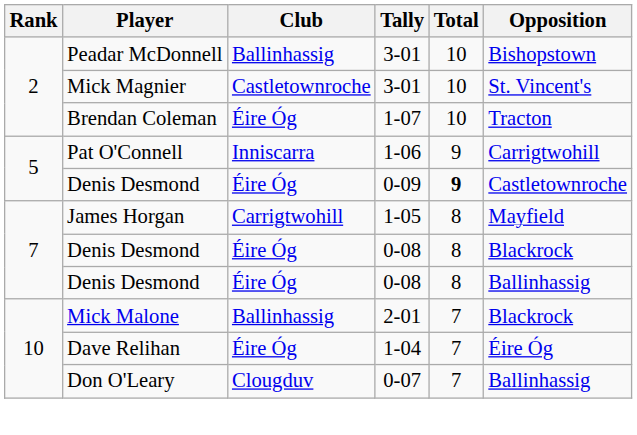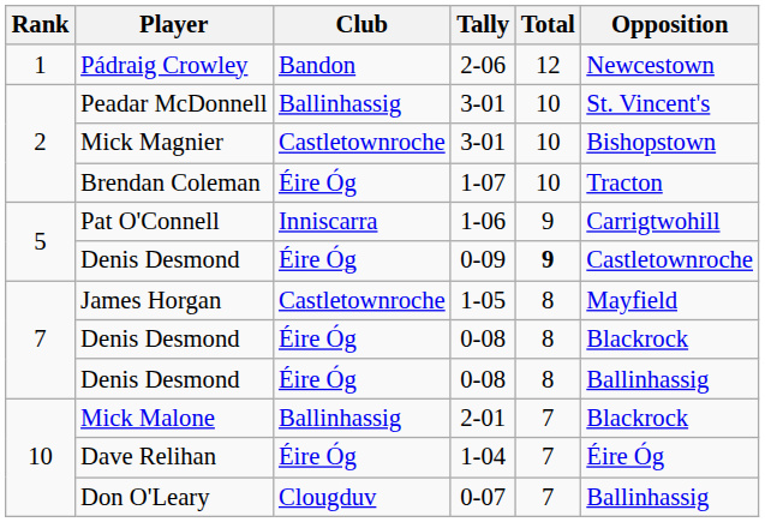 <table class="wikitable">
 <tr>
 <th>Rank</th>
 <th>Player</th>
 <th>Club</th>
 <th>Tally</th>
 <th>Total</th>
 <th>Opposition</th>
 </tr>
 <tr>
+<td rowspan="1" style="text-align:center;">1</td>
+<td><a href='#'>Pádraig Crowley</a></td>
+<td><a href='#'>Bandon</a></td>
+<td align=center>2-06</td>
+<td align=center>12</td>
+<td><a href='#'>Newcestown</a></td>
+</tr>
+<tr>
 <td rowspan="3" style="text-align:center;">2</td>
 <td>Peadar McDonnell</td>
 <td><a href='#'>Ballinhassig</a></td>
 <td align=center>3-01</td>
 <td align=center>10</td>
-<td><a href='#'>Bishopstown</a></td>
+<td><a href='#'>St. Vincent's</a></td>
 </tr>
 <tr>
 <td>Mick Magnier</td>
 <td><a href='#'>Castletownroche</a></td>
 <td align=center>3-01</td>
 <td align=center>10</td>
-<td><a href='#'>St. Vincent's</a></td>
+<td><a href='#'>Bishopstown</a></td>
 </tr>
 <tr>
 <td>Brendan Coleman</td>
 <td><a href='#'>Éire Óg</a></td>
 <td align=center>1-07</td>
 <td align=center>10</td>
 <td><a href='#'>Tracton</a></td>
 </tr>
 <tr>
 <td rowspan="2" style="text-align:center;">5</td>
 <td>Pat O'Connell</td>
 <td><a href='#'>Inniscarra</a></td>
 <td align=center>1-06</td>
 <td align=center>9</td>
 <td><a href='#'>Carrigtwohill</a></td>
 </tr>
 <tr>
 <td>Denis Desmond</td>
 <td><a href='#'>Éire Óg</a></td>
 <td align=center>0-09</td>
 <td align=center><strong>9</strong></td>
 <td><a href='#'>Castletownroche</a></td>
 </tr>
 <tr>
 <td rowspan="3" style="text-align:center;">7</td>
 <td>James Horgan</td>
-<td><a href='#'>Carrigtwohill</a></td>
+<td><a href='#'>Castletownroche</a></td>
 <td align=center>1-05</td>
 <td align=center>8</td>
 <td><a href='#'>Mayfield</a></td>
 </tr>
 <tr>
 <td>Denis Desmond</td>
 <td><a href='#'>Éire Óg</a></td>
 <td align=center>0-08</td>
 <td align=center>8</td>
 <td><a href='#'>Blackrock</a></td>
 </tr>
 <tr>
 <td>Denis Desmond</td>
 <td><a href='#'>Éire Óg</a></td>
 <td align=center>0-08</td>
 <td align=center>8</td>
 <td><a href='#'>Ballinhassig</a></td>
 </tr>
 <tr>
 <td rowspan="3" style="text-align:center;">10</td>
 <td><a href='#'>Mick Malone</a></td>
 <td><a href='#'>Ballinhassig</a></td>
 <td align=center>2-01</td>
 <td align=center>7</td>
 <td><a href='#'>Blackrock</a></td>
 </tr>
 <tr>
 <td>Dave Relihan</td>
 <td><a href='#'>Éire Óg</a></td>
 <td align=center>1-04</td>
 <td align=center>7</td>
 <td><a href='#'>Éire Óg</a></td>
 </tr>
 <tr>
 <td>Don O'Leary</td>
 <td><a href='#'>Clougduv</a></td>
 <td align=center>0-07</td>
 <td align=center>7</td>
 <td><a href='#'>Ballinhassig</a></td>
 </tr>
 </table>
